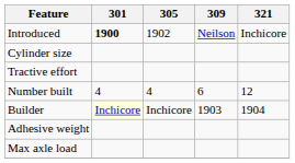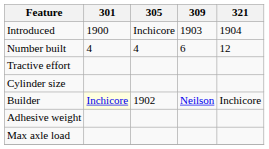 <table class="wikitable">
 <tr>
 <th>Feature</th>
 <th>301</th>
 <th>305</th>
 <th>309</th>
 <th>321</th>
 </tr>
 <tr>
 <td>Introduced</td>
-<td><strong>1900</strong></td>
-<td>1902</td>
-<td><a href='#'>Neilson</a></td>
+<td>1900</td>
 <td>Inchicore</td>
+<td>1903</td>
+<td>1904</td>
+</tr>
+<tr>
+<td>Number built</td>
+<td>4</td>
+<td>4</td>
+<td>6</td>
+<td>12</td>
+</tr>
+<tr>
+<td>Tractive effort</td>
+<td></td>
+<td></td>
+<td></td>
+<td></td>
 </tr>
 <tr>
 <td>Cylinder size</td>
 <td></td>
 <td></td>
 <td></td>
 <td></td>
 </tr>
 <tr>
-<td>Tractive effort</td>
-<td></td>
-<td></td>
-<td></td>
-<td></td>
-</tr>
-<tr>
-<td>Number built</td>
-<td>4</td>
-<td>4</td>
-<td>6</td>
-<td>12</td>
-</tr>
-<tr>
 <td>Builder</td>
 <td style="background: lightyellow;"><a href='#'>Inchicore</a></td>
+<td>1902</td>
+<td><a href='#'>Neilson</a></td>
 <td>Inchicore</td>
-<td>1903</td>
-<td>1904</td>
 </tr>
 <tr>
 <td>Adhesive weight</td>
 <td></td>
 <td></td>
 <td></td>
 <td></td>
 </tr>
 <tr>
 <td>Max axle load</td>
 <td></td>
 <td></td>
 <td></td>
 <td></td>
 </tr>
 <tr>
 </tr>
 </table>
